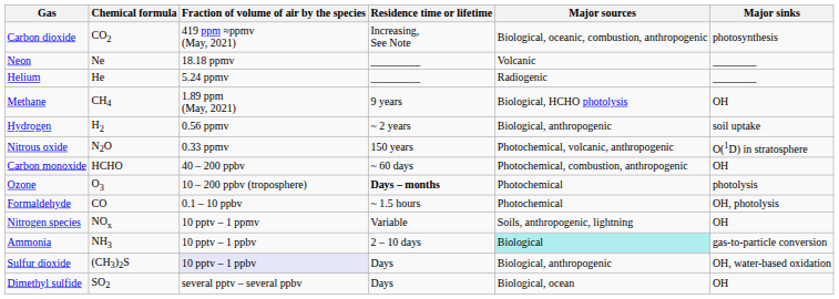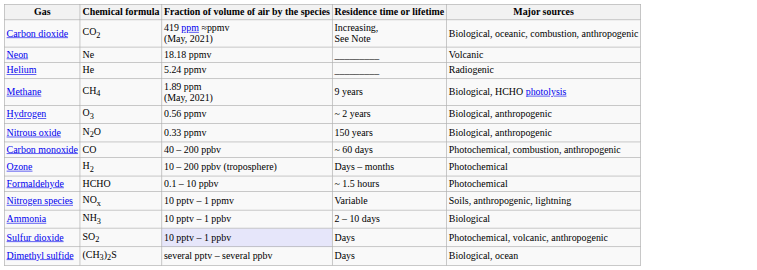 <table class="wikitable">
 <tr>
 <th><strong>Gas</strong></th>
 <th><strong>Chemical formula</strong></th>
 <th><strong>Fraction of volume of air by the species</strong></th>
 <th><strong>Residence time or lifetime</strong></th>
 <th><strong>Major sources</strong></th>
-<th><strong>Major sinks</strong></th>
 </tr>
 <tr>
 <td><a href='#'>Carbon dioxide</a></td>
 <td>CO<sub>2</sub></td>
 <td>419 <a href='#'>ppm</a> ≈ppmv<br>(May, 2021)</td>
 <td>Increasing,<br>See Note</td>
 <td>Biological, oceanic, combustion, anthropogenic</td>
-<td>photosynthesis</td>
 </tr>
 <tr>
 <td><a href='#'>Neon</a></td>
 <td>Ne</td>
 <td>18.18 ppmv</td>
 <td>_________</td>
 <td>Volcanic</td>
-<td>________</td>
 </tr>
 <tr>
 <td><a href='#'>Helium</a></td>
 <td>He</td>
 <td>5.24 ppmv</td>
 <td>_________</td>
 <td>Radiogenic</td>
-<td>________</td>
 </tr>
 <tr>
 <td><a href='#'>Methane</a></td>
 <td>CH<sub>4</sub></td>
 <td>1.89 ppm<br>(May, 2021)</td>
 <td>9 years</td>
 <td>Biological, HCHO <a href='#'>photolysis</a></td>
-<td>OH</td>
 </tr>
 <tr>
 <td><a href='#'>Hydrogen</a></td>
-<td>H<sub>2</sub></td>
+<td>O<sub>3</sub></td>
 <td>0.56 ppmv</td>
 <td>~ 2 years</td>
 <td>Biological, anthropogenic</td>
-<td>soil uptake</td>
 </tr>
 <tr>
 <td><a href='#'>Nitrous oxide</a></td>
 <td>N<sub>2</sub>O</td>
 <td>0.33 ppmv</td>
 <td>150 years</td>
-<td>Photochemical, volcanic, anthropogenic</td>
-<td>O(<sup>1</sup>D) in stratosphere</td>
+<td>Biological, anthropogenic</td>
 </tr>
 <tr>
 <td><a href='#'>Carbon monoxide</a></td>
-<td>HCHO</td>
+<td>CO</td>
 <td>40 – 200 ppbv</td>
 <td>~ 60 days</td>
 <td>Photochemical, combustion, anthropogenic</td>
-<td>OH</td>
 </tr>
 <tr>
 <td><a href='#'>Ozone</a></td>
-<td>O<sub>3</sub></td>
+<td>H<sub>2</sub></td>
 <td>10 – 200 ppbv (troposphere)</td>
-<td><strong>Days – months</strong></td>
+<td>Days – months</td>
 <td>Photochemical</td>
-<td>photolysis</td>
 </tr>
 <tr>
 <td><a href='#'>Formaldehyde</a></td>
-<td>CO</td>
+<td>HCHO</td>
 <td>0.1 – 10 ppbv</td>
 <td>~ 1.5 hours</td>
 <td>Photochemical</td>
-<td>OH, photolysis</td>
 </tr>
 <tr>
 <td><a href='#'>Nitrogen species</a></td>
 <td>NO<sub>x</sub></td>
 <td>10 pptv – 1 ppmv</td>
 <td>Variable</td>
 <td>Soils, anthropogenic, lightning</td>
-<td>OH</td>
 </tr>
 <tr>
 <td><a href='#'>Ammonia</a></td>
 <td>NH<sub>3</sub></td>
 <td>10 pptv – 1 ppbv</td>
 <td>2 – 10 days</td>
-<td style="background: paleturquoise;">Biological</td>
-<td>gas-to-particle conversion</td>
+<td>Biological</td>
 </tr>
 <tr>
 <td><a href='#'>Sulfur dioxide</a></td>
-<td>(CH<sub>3</sub>)<sub>2</sub>S</td>
+<td>SO<sub>2</sub></td>
 <td style="background: lavender;">10 pptv – 1 ppbv</td>
 <td>Days</td>
-<td>Biological, anthropogenic</td>
-<td>OH, water-based oxidation</td>
+<td>Photochemical, volcanic, anthropogenic</td>
 </tr>
 <tr>
 <td><a href='#'>Dimethyl sulfide</a></td>
-<td>SO<sub>2</sub></td>
+<td>(CH<sub>3</sub>)<sub>2</sub>S</td>
 <td>several pptv – several ppbv</td>
 <td>Days</td>
 <td>Biological, ocean</td>
-<td>OH</td>
 </tr>
 </table>
